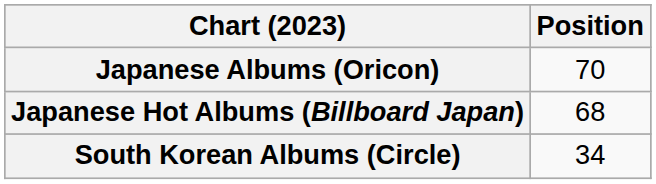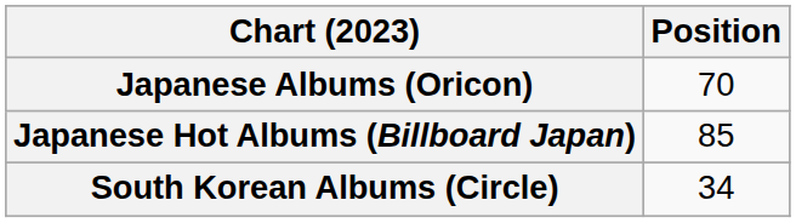 <table class="wikitable sortable plainrowheaders" style="text-align:center">
 <tr>
 <th scope="col">Chart (2023)</th>
 <th scope="col">Position</th>
 </tr>
 <tr>
 <th scope="row">Japanese Albums (Oricon)</th>
 <td>70</td>
 </tr>
 <tr>
 <th scope="row">Japanese Hot Albums (<em>Billboard Japan</em>)</th>
-<td>68</td>
+<td>85</td>
 </tr>
 <tr>
 <th scope="row">South Korean Albums (Circle)</th>
 <td>34</td>
 </tr>
 </table>
